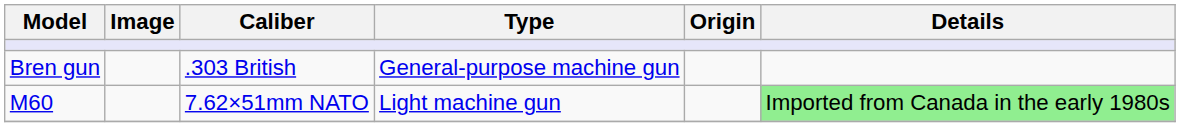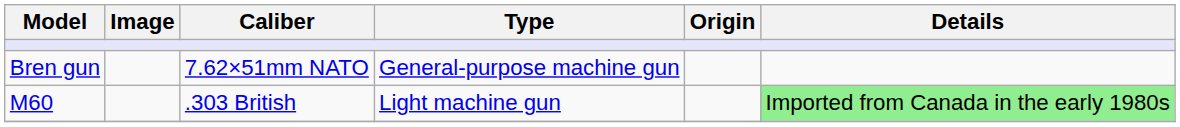 <table class="wikitable">
 <tr>
 <th>Model</th>
 <th>Image</th>
 <th>Caliber</th>
 <th>Type</th>
 <th>Origin</th>
 <th>Details</th>
 </tr>
 <tr>
 <th colspan="7" style="background: lavender;"></th>
 </tr>
 <tr>
 <td><a href='#'>Bren gun</a></td>
 <td></td>
-<td><a href='#'>.303 British</a></td>
+<td><a href='#'>7.62×51mm NATO</a></td>
 <td><a href='#'>General-purpose machine gun</a></td>
 <td></td>
 <td></td>
 </tr>
 <tr>
 <td><a href='#'>M60</a></td>
 <td></td>
-<td><a href='#'>7.62×51mm NATO</a></td>
+<td><a href='#'>.303 British</a></td>
 <td><a href='#'>Light machine gun</a></td>
 <td></td>
 <td style="background: lightgreen;">Imported from Canada in the early 1980s</td>
 </tr>
 <tr>
 </tr>
 </table>
